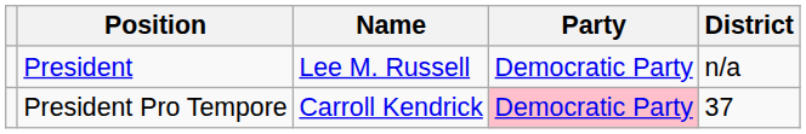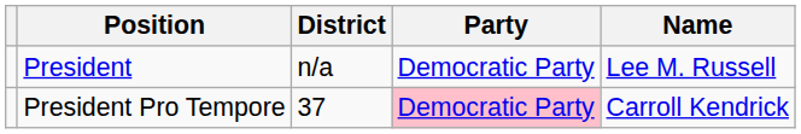 <table class="wikitable">
 <tr>
 <th></th>
 <th>Position</th>
+<th>District</th>
+<th>Party</th>
 <th>Name</th>
-<th>Party</th>
-<th>District</th>
 </tr>
 <tr>
 <td></td>
 <td><a href='#'>President</a></td>
+<td>n/a</td>
+<td><a href='#'>Democratic Party</a></td>
 <td><a href='#'>Lee M. Russell</a></td>
-<td><a href='#'>Democratic Party</a></td>
-<td>n/a</td>
 </tr>
 <tr>
 <td></td>
 <td>President Pro Tempore</td>
+<td>37</td>
+<td style="background: pink;"><a href='#'>Democratic Party</a></td>
 <td><a href='#'>Carroll Kendrick</a></td>
-<td style="background: pink;"><a href='#'>Democratic Party</a></td>
-<td>37</td>
 </tr>
 </table>
